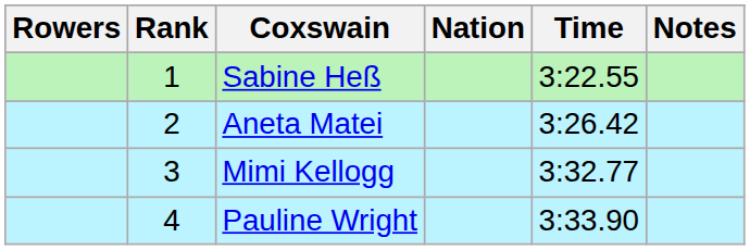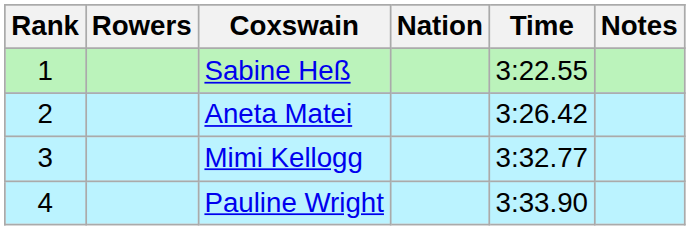 <table class="wikitable sortable" style="text-align:center">
 <tr>
+<th>Rank</th>
 <th>Rowers</th>
-<th>Rank</th>
 <th>Coxswain</th>
 <th>Nation</th>
 <th>Time</th>
 <th>Notes</th>
 </tr>
 <tr bgcolor=bbf3bb>
+<td>1</td>
 <td align=left data-sort-value="Kühn, Gabriele"></td>
-<td>1</td>
 <td align=left data-sort-value="Heß, Sabine"><a href='#'>Sabine Heß</a></td>
 <td align=left></td>
 <td>3:22.55</td>
 <td></td>
 </tr>
 <tr bgcolor=bbf3ff>
+<td>2</td>
 <td align=left data-sort-value="Marinescu, Aurelia"></td>
-<td>2</td>
 <td align=left data-sort-value="Matei, Aneta"><a href='#'>Aneta Matei</a></td>
 <td align=left></td>
 <td>3:26.42</td>
 <td></td>
 </tr>
 <tr bgcolor=bbf3ff>
+<td>3</td>
 <td align=left data-sort-value="Behrens, Pam"></td>
-<td>3</td>
 <td align=left data-sort-value="Kellogg, Mimi"><a href='#'>Mimi Kellogg</a></td>
 <td align=left></td>
 <td>3:32.77</td>
 <td></td>
 </tr>
 <tr bgcolor=bbf3ff>
+<td>4</td>
 <td align=left data-sort-value="Bird-Hart, Pauline"></td>
-<td>4</td>
 <td align=left data-sort-value="Wright, Pauline"><a href='#'>Pauline Wright</a></td>
 <td align=left></td>
 <td>3:33.90</td>
 <td></td>
 </tr>
 </table>
